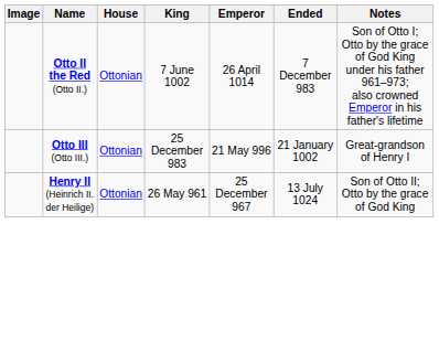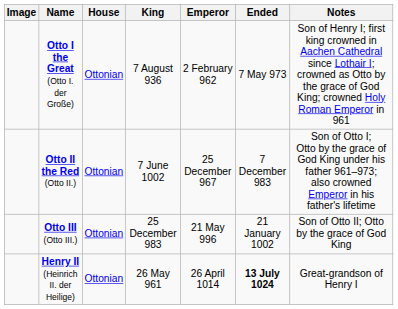 <table class="wikitable" style="text-align:center;">
 <tr>
 <th>Image</th>
 <th>Name</th>
 <th>House</th>
 <th>King</th>
 <th>Emperor</th>
 <th>Ended</th>
 <th>Notes</th>
 </tr>
 <tr>
 <td></td>
+<td><strong><a href='#'>Otto I the Great</a></strong><br><small>(Otto I. der Große)</small></td>
+<td><a href='#'>Ottonian</a></td>
+<td>7 August 936</td>
+<td>2 February 962</td>
+<td>7 May 973</td>
+<td>Son of Henry I; first king crowned in <a href='#'>Aachen Cathedral</a> since <a href='#'>Lothair I</a>; crowned as Otto by the grace of God King; crowned <a href='#'>Holy Roman Emperor</a> in 961</td>
+</tr>
+<tr>
+<td></td>
 <td><strong><a href='#'>Otto II the Red</a></strong><br><small>(Otto II.)</small></td>
 <td><a href='#'>Ottonian</a></td>
 <td>7 June 1002</td>
-<td>26 April 1014</td>
+<td>25 December 967</td>
 <td>7 December 983</td>
 <td>Son of Otto I;<br>Otto by the grace of God King under his father 961–973;<br>also crowned <a href='#'>Emperor</a> in his father's lifetime</td>
 </tr>
 <tr>
 <td></td>
 <td><strong><a href='#'>Otto III</a></strong><br><small>(Otto III.)</small></td>
 <td><a href='#'>Ottonian</a></td>
 <td>25 December 983</td>
 <td>21 May 996</td>
 <td>21 January 1002</td>
-<td>Great-grandson of Henry I</td>
+<td>Son of Otto II; Otto by the grace of God King</td>
 </tr>
 <tr>
 <td></td>
 <td><strong><a href='#'>Henry II</a></strong><br><small>(Heinrich II. der Heilige)</small></td>
 <td><a href='#'>Ottonian</a></td>
 <td>26 May 961</td>
-<td>25 December 967</td>
-<td>13 July 1024</td>
-<td>Son of Otto II; Otto by the grace of God King</td>
+<td>26 April 1014</td>
+<td><strong>13 July 1024</strong></td>
+<td>Great-grandson of Henry I</td>
 </tr>
 </table>
